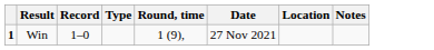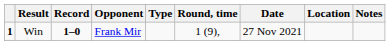 <table class="wikitable" style="text-align:center">
 <tr>
 <th></th>
 <th>Result</th>
 <th>Record</th>
+<th>Opponent</th>
 <th>Type</th>
 <th>Round, time</th>
 <th>Date</th>
 <th>Location</th>
 <th>Notes</th>
 </tr>
 <tr>
 <td><strong>1</strong></td>
 <td>Win</td>
-<td>1–0</td>
+<td><strong>1–0</strong></td>
+<td style="text-align:left;"><a href='#'>Frank Mir</a></td>
 <td></td>
 <td>1 (9), </td>
 <td>27 Nov 2021</td>
 <td style="text-align:left;"></td>
 <td style="text-align:left;"></td>
 </tr>
 </table>
